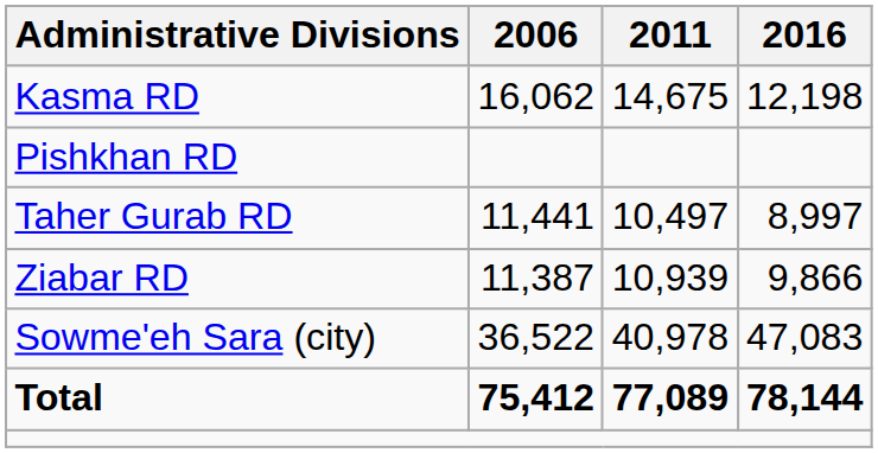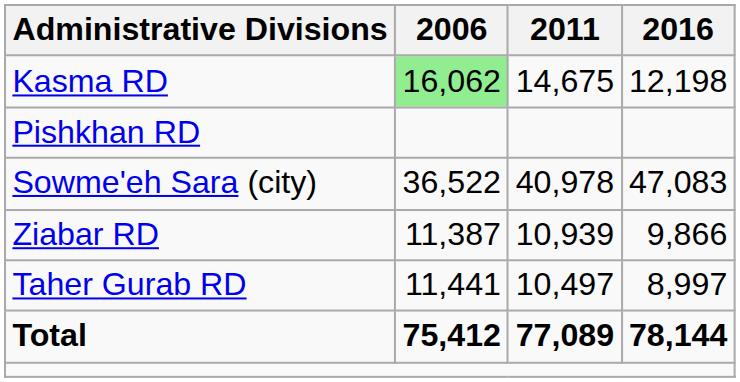 <table class="wikitable">
 <tr>
 <th>Administrative Divisions</th>
 <th>2006</th>
 <th>2011</th>
 <th>2016</th>
 </tr>
 <tr>
 <td><a href='#'>Kasma RD</a></td>
-<td style="text-align: right;">16,062</td>
+<td style="background: lightgreen; text-align: right;">16,062</td>
 <td style="text-align: right;">14,675</td>
 <td style="text-align: right;">12,198</td>
 </tr>
 <tr>
 <td><a href='#'>Pishkhan RD</a></td>
 <td style="text-align: right;"></td>
 <td style="text-align: right;"></td>
 <td style="text-align: right;"></td>
 </tr>
 <tr>
-<td><a href='#'>Taher Gurab RD</a></td>
-<td style="text-align: right;">11,441</td>
-<td style="text-align: right;">10,497</td>
-<td style="text-align: right;">8,997</td>
+<td><a href='#'>Sowme'eh Sara</a> (city)</td>
+<td style="text-align: right;">36,522</td>
+<td style="text-align: right;">40,978</td>
+<td style="text-align: right;">47,083</td>
 </tr>
 <tr>
 <td><a href='#'>Ziabar RD</a></td>
 <td style="text-align: right;">11,387</td>
 <td style="text-align: right;">10,939</td>
 <td style="text-align: right;">9,866</td>
 </tr>
 <tr>
-<td><a href='#'>Sowme'eh Sara</a> (city)</td>
-<td style="text-align: right;">36,522</td>
-<td style="text-align: right;">40,978</td>
-<td style="text-align: right;">47,083</td>
+<td><a href='#'>Taher Gurab RD</a></td>
+<td style="text-align: right;">11,441</td>
+<td style="text-align: right;">10,497</td>
+<td style="text-align: right;">8,997</td>
 </tr>
 <tr>
 <td><strong>Total</strong></td>
 <td style="text-align: right;"><strong>75,412</strong></td>
 <td style="text-align: right;"><strong>77,089</strong></td>
 <td style="text-align: right;"><strong>78,144</strong></td>
 </tr>
 <tr>
 <td colspan=4></td>
 </tr>
 </table>
